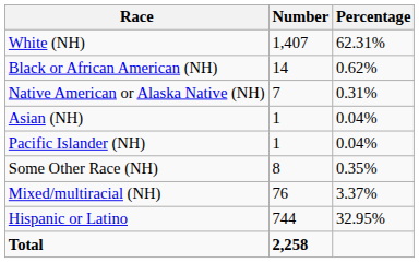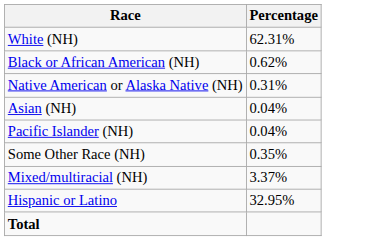 <table class="wikitable">
 <tr>
 <th>Race</th>
-<th>Number</th>
 <th>Percentage</th>
 </tr>
 <tr>
 <td><a href='#'>White</a> (NH)</td>
-<td>1,407</td>
 <td>62.31%</td>
 </tr>
 <tr>
 <td><a href='#'>Black or African American</a> (NH)</td>
-<td>14</td>
 <td>0.62%</td>
 </tr>
 <tr>
 <td><a href='#'>Native American</a> or <a href='#'>Alaska Native</a> (NH)</td>
-<td>7</td>
 <td>0.31%</td>
 </tr>
 <tr>
 <td><a href='#'>Asian</a> (NH)</td>
-<td>1</td>
 <td>0.04%</td>
 </tr>
 <tr>
 <td><a href='#'>Pacific Islander</a> (NH)</td>
-<td>1</td>
 <td>0.04%</td>
 </tr>
 <tr>
 <td>Some Other Race (NH)</td>
-<td>8</td>
 <td>0.35%</td>
 </tr>
 <tr>
 <td><a href='#'>Mixed/multiracial</a> (NH)</td>
-<td>76</td>
 <td>3.37%</td>
 </tr>
 <tr>
 <td><a href='#'>Hispanic or Latino</a></td>
-<td>744</td>
 <td>32.95%</td>
 </tr>
 <tr>
 <td><strong>Total</strong></td>
-<td><strong>2,258</strong></td>
 <td></td>
 </tr>
 </table>
